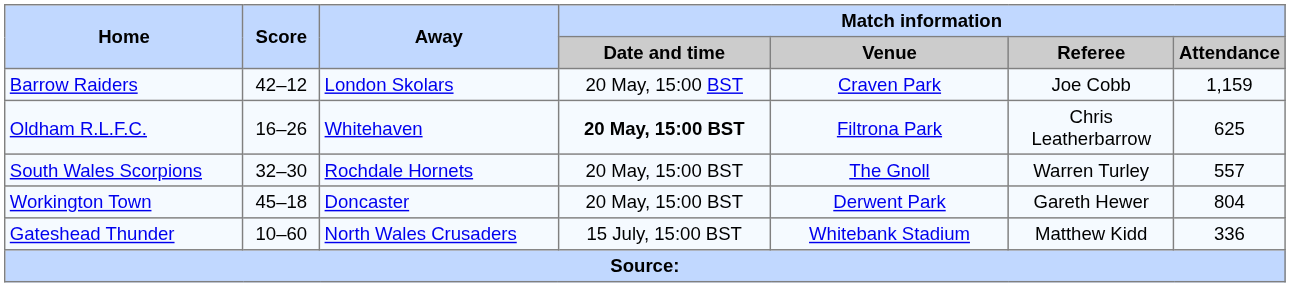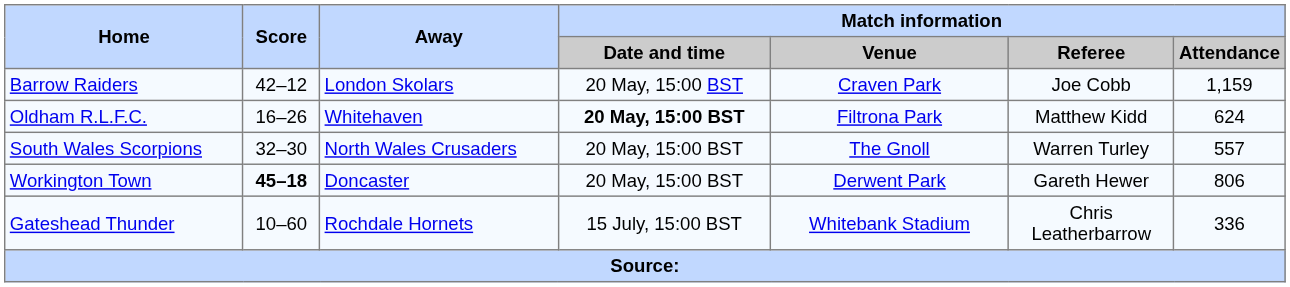 <table border=1 style="border-collapse:collapse; font-size:80%; text-align:center;" cellpadding=3 cellspacing=0 width=100%>
 <tr bgcolor=#C1D8FF>
 <th rowspan=2 width=19%>Home</th>
 <th rowspan=2 width=6%>Score</th>
 <th rowspan=2 width=19%>Away</th>
 <th colspan=6>Match information</th>
 </tr>
 <tr bgcolor=#CCCCCC>
 <th width=17%>Date and time</th>
 <th width=19%>Venue</th>
 <th width=13%>Referee</th>
 <th width=7%>Attendance</th>
 </tr>
 <tr bgcolor=#F5FAFF>
 <td align=left> <a href='#'>Barrow Raiders</a></td>
 <td>42–12</td>
 <td align=left> <a href='#'>London Skolars</a></td>
 <td>20 May, 15:00 <a href='#'>BST</a></td>
 <td><a href='#'>Craven Park</a></td>
 <td>Joe Cobb</td>
 <td>1,159</td>
 </tr>
 <tr bgcolor=#F5FAFF>
 <td align=left> <a href='#'>Oldham R.L.F.C.</a></td>
 <td>16–26</td>
 <td align=left> <a href='#'>Whitehaven</a></td>
 <td><strong>20 May, 15:00 BST</strong></td>
 <td><a href='#'>Filtrona Park</a></td>
-<td>Chris Leatherbarrow</td>
-<td>625</td>
+<td>Matthew Kidd</td>
+<td>624</td>
 </tr>
 <tr bgcolor=#F5FAFF>
 <td align=left> <a href='#'>South Wales Scorpions</a></td>
 <td>32–30</td>
-<td align=left> <a href='#'>Rochdale Hornets</a></td>
+<td align=left> <a href='#'>North Wales Crusaders</a></td>
 <td>20 May, 15:00 BST</td>
 <td><a href='#'>The Gnoll</a></td>
 <td>Warren Turley</td>
 <td>557</td>
 </tr>
 <tr bgcolor=#F5FAFF>
 <td align=left> <a href='#'>Workington Town</a></td>
-<td>45–18</td>
+<td><strong>45–18</strong></td>
 <td align=left> <a href='#'>Doncaster</a></td>
 <td>20 May, 15:00 BST</td>
 <td><a href='#'>Derwent Park</a></td>
 <td>Gareth Hewer</td>
-<td>804</td>
+<td>806</td>
 </tr>
 <tr bgcolor=#F5FAFF>
 <td align=left> <a href='#'>Gateshead Thunder</a></td>
 <td>10–60</td>
-<td align=left> <a href='#'>North Wales Crusaders</a></td>
+<td align=left> <a href='#'>Rochdale Hornets</a></td>
 <td>15 July, 15:00 BST</td>
 <td><a href='#'>Whitebank Stadium</a></td>
-<td>Matthew Kidd</td>
+<td>Chris Leatherbarrow</td>
 <td>336</td>
 </tr>
 <tr bgcolor=#C1D8FF>
 <th colspan=12>Source:</th>
 </tr>
 </table>
